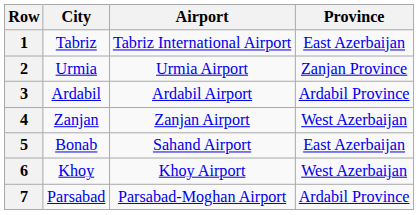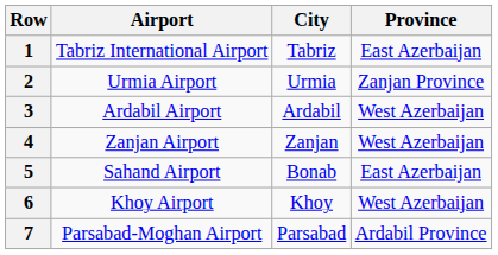 <table class="wikitable sortable" style="text-align:center">
 <tr>
 <th>Row</th>
+<th>Airport</th>
 <th>City</th>
-<th>Airport</th>
 <th>Province</th>
 </tr>
 <tr>
 <th>1</th>
+<td><a href='#'>Tabriz International Airport</a></td>
 <td><a href='#'>Tabriz</a></td>
-<td><a href='#'>Tabriz International Airport</a></td>
 <td><a href='#'>East Azerbaijan</a></td>
 </tr>
 <tr>
 <th>2</th>
+<td><a href='#'>Urmia Airport</a></td>
 <td><a href='#'>Urmia</a></td>
-<td><a href='#'>Urmia Airport</a></td>
 <td><a href='#'>Zanjan Province</a></td>
 </tr>
 <tr>
 <th>3</th>
+<td><a href='#'>Ardabil Airport</a></td>
 <td><a href='#'>Ardabil</a></td>
-<td><a href='#'>Ardabil Airport</a></td>
-<td><a href='#'>Ardabil Province</a></td>
+<td><a href='#'>West Azerbaijan</a></td>
 </tr>
 <tr>
 <th>4</th>
+<td><a href='#'>Zanjan Airport</a></td>
 <td><a href='#'>Zanjan</a></td>
-<td><a href='#'>Zanjan Airport</a></td>
 <td><a href='#'>West Azerbaijan</a></td>
 </tr>
 <tr>
 <th>5</th>
+<td><a href='#'>Sahand Airport</a></td>
 <td><a href='#'>Bonab</a></td>
-<td><a href='#'>Sahand Airport</a></td>
 <td><a href='#'>East Azerbaijan</a></td>
 </tr>
 <tr>
 <th>6</th>
+<td><a href='#'>Khoy Airport</a></td>
 <td><a href='#'>Khoy</a></td>
-<td><a href='#'>Khoy Airport</a></td>
 <td><a href='#'>West Azerbaijan</a></td>
 </tr>
 <tr>
 <th>7</th>
+<td><a href='#'>Parsabad-Moghan Airport</a></td>
 <td><a href='#'>Parsabad</a></td>
-<td><a href='#'>Parsabad-Moghan Airport</a></td>
 <td><a href='#'>Ardabil Province</a></td>
 </tr>
 </table>
